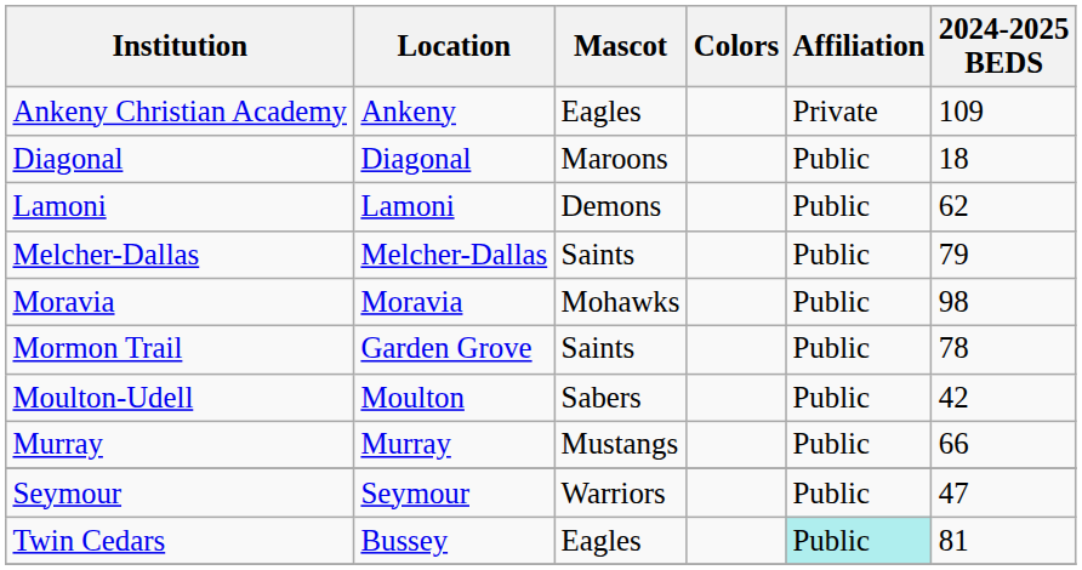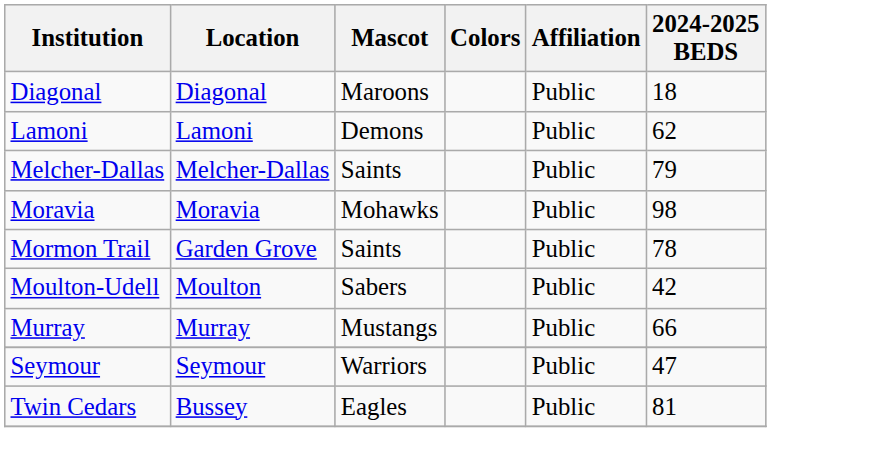 <table class="wikitable">
 <tr>
 <th>Institution</th>
 <th>Location</th>
 <th>Mascot</th>
 <th>Colors</th>
 <th>Affiliation</th>
 <th>2024-2025<br>BEDS</th>
-</tr>
-<tr>
-<td><a href='#'>Ankeny Christian Academy</a></td>
-<td><a href='#'>Ankeny</a></td>
-<td>Eagles</td>
-<td> </td>
-<td>Private</td>
-<td>109</td>
 </tr>
 <tr>
 <td><a href='#'>Diagonal</a></td>
 <td><a href='#'>Diagonal</a></td>
 <td>Maroons</td>
 <td> </td>
 <td>Public</td>
 <td>18</td>
 </tr>
 <tr>
 <td><a href='#'>Lamoni</a></td>
 <td><a href='#'>Lamoni</a></td>
 <td>Demons</td>
 <td> </td>
 <td>Public</td>
 <td>62</td>
 </tr>
 <tr>
 <td><a href='#'>Melcher-Dallas</a></td>
 <td><a href='#'>Melcher-Dallas</a></td>
 <td>Saints</td>
 <td> </td>
 <td>Public</td>
 <td>79</td>
 </tr>
 <tr>
 <td><a href='#'>Moravia</a></td>
 <td><a href='#'>Moravia</a></td>
 <td>Mohawks</td>
 <td> </td>
 <td>Public</td>
 <td>98</td>
 </tr>
 <tr>
 <td><a href='#'>Mormon Trail</a></td>
 <td><a href='#'>Garden Grove</a></td>
 <td>Saints</td>
 <td> </td>
 <td>Public</td>
 <td>78</td>
 </tr>
 <tr>
 <td><a href='#'>Moulton-Udell</a></td>
 <td><a href='#'>Moulton</a></td>
 <td>Sabers</td>
 <td> </td>
 <td>Public</td>
 <td>42</td>
 </tr>
 <tr>
 <td><a href='#'>Murray</a></td>
 <td><a href='#'>Murray</a></td>
 <td>Mustangs</td>
 <td>  </td>
 <td>Public</td>
 <td>66</td>
 </tr>
 <tr bgcolor=#ffa0a0>
 </tr>
 <tr>
 <td><a href='#'>Seymour</a></td>
 <td><a href='#'>Seymour</a></td>
 <td>Warriors</td>
 <td> </td>
 <td>Public</td>
 <td>47</td>
 </tr>
 <tr>
 <td><a href='#'>Twin Cedars</a></td>
 <td><a href='#'>Bussey</a></td>
 <td>Eagles</td>
 <td> </td>
-<td style="background: paleturquoise;">Public</td>
+<td>Public</td>
 <td>81</td>
 </tr>
 <tr>
 </tr>
 </table>
